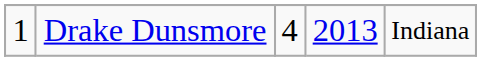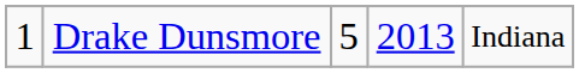 <table class="wikitable">
 <tr>
 </tr>
 <tr>
 <td>1</td>
 <td><a href='#'>Drake Dunsmore</a></td>
-<td>4</td>
+<td>5</td>
 <td><a href='#'>2013</a></td>
 <td style="font-size:80%;">Indiana</td>
 </tr>
 </table>
